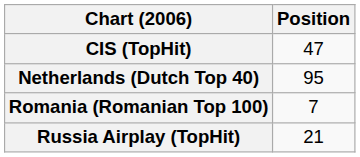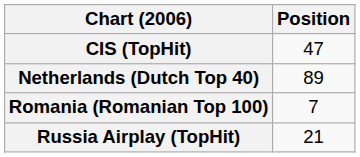 <table class="wikitable sortable plainrowheaders" style="text-align:center">
 <tr>
 <th scope="col">Chart (2006)</th>
 <th scope="col">Position</th>
 </tr>
 <tr>
 <th scope="row">CIS (TopHit)</th>
 <td>47</td>
 </tr>
 <tr>
 <th scope="row">Netherlands (Dutch Top 40)</th>
-<td>95</td>
+<td>89</td>
 </tr>
 <tr>
 <th scope="row">Romania (Romanian Top 100)</th>
 <td>7</td>
 </tr>
 <tr>
 <th scope="row">Russia Airplay (TopHit)</th>
 <td>21</td>
 </tr>
 </table>
